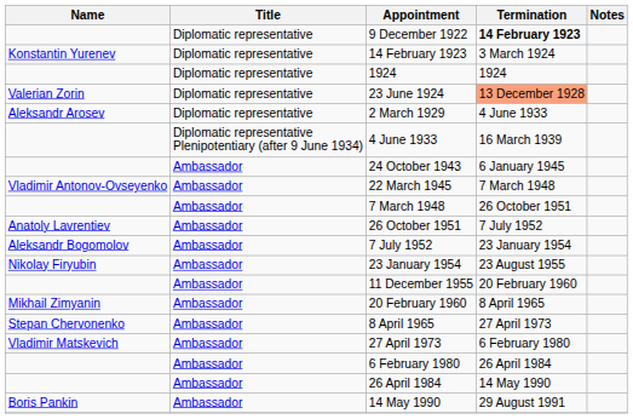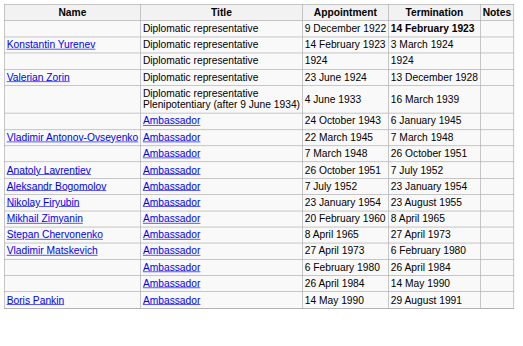 <table class="wikitable">
 <tr valign="middle">
 <th>Name</th>
 <th>Title</th>
 <th>Appointment</th>
 <th>Termination</th>
 <th>Notes</th>
 </tr>
 <tr>
 <td></td>
 <td>Diplomatic representative</td>
 <td>9 December 1922</td>
 <td><strong>14 February 1923</strong></td>
 <td></td>
 </tr>
 <tr>
 <td><a href='#'>Konstantin Yurenev</a></td>
 <td>Diplomatic representative</td>
 <td>14 February 1923</td>
 <td>3 March 1924</td>
 <td></td>
 </tr>
 <tr>
 <td></td>
 <td>Diplomatic representative</td>
 <td>1924</td>
 <td>1924</td>
 <td></td>
 </tr>
 <tr>
 <td><a href='#'>Valerian Zorin</a></td>
 <td>Diplomatic representative</td>
 <td>23 June 1924</td>
-<td style="background: lightsalmon;">13 December 1928</td>
-<td></td>
-</tr>
-<tr>
-<td><a href='#'>Aleksandr Arosev</a></td>
-<td>Diplomatic representative</td>
-<td>2 March 1929</td>
-<td>4 June 1933</td>
+<td>13 December 1928</td>
 <td></td>
 </tr>
 <tr>
 <td></td>
 <td>Diplomatic representative<br>Plenipotentiary (after 9 June 1934)</td>
 <td>4 June 1933</td>
 <td>16 March 1939</td>
 <td></td>
 </tr>
 <tr>
 <td></td>
 <td><a href='#'>Ambassador</a></td>
 <td>24 October 1943</td>
 <td>6 January 1945</td>
 <td></td>
 </tr>
 <tr>
 <td><a href='#'>Vladimir Antonov-Ovseyenko</a></td>
 <td><a href='#'>Ambassador</a></td>
 <td>22 March 1945</td>
 <td>7 March 1948</td>
 <td></td>
 </tr>
 <tr>
 <td></td>
 <td><a href='#'>Ambassador</a></td>
 <td>7 March 1948</td>
 <td>26 October 1951</td>
 <td></td>
 </tr>
 <tr>
 <td><a href='#'>Anatoly Lavrentiev</a></td>
 <td><a href='#'>Ambassador</a></td>
 <td>26 October 1951</td>
 <td>7 July 1952</td>
 <td></td>
 </tr>
 <tr>
 <td><a href='#'>Aleksandr Bogomolov</a></td>
 <td><a href='#'>Ambassador</a></td>
 <td>7 July 1952</td>
 <td>23 January 1954</td>
 <td></td>
 </tr>
 <tr>
 <td><a href='#'>Nikolay Firyubin</a></td>
 <td><a href='#'>Ambassador</a></td>
 <td>23 January 1954</td>
 <td>23 August 1955</td>
 <td></td>
 </tr>
 <tr>
-<td></td>
-<td><a href='#'>Ambassador</a></td>
-<td>11 December 1955</td>
-<td>20 February 1960</td>
-<td></td>
-</tr>
-<tr>
 <td><a href='#'>Mikhail Zimyanin</a></td>
 <td><a href='#'>Ambassador</a></td>
 <td>20 February 1960</td>
 <td>8 April 1965</td>
 <td></td>
 </tr>
 <tr>
 <td><a href='#'>Stepan Chervonenko</a></td>
 <td><a href='#'>Ambassador</a></td>
 <td>8 April 1965</td>
 <td>27 April 1973</td>
 <td></td>
 </tr>
 <tr>
 <td><a href='#'>Vladimir Matskevich</a></td>
 <td><a href='#'>Ambassador</a></td>
 <td>27 April 1973</td>
 <td>6 February 1980</td>
 <td></td>
 </tr>
 <tr>
 <td></td>
 <td><a href='#'>Ambassador</a></td>
 <td>6 February 1980</td>
 <td>26 April 1984</td>
 <td></td>
 </tr>
 <tr>
 <td></td>
 <td><a href='#'>Ambassador</a></td>
 <td>26 April 1984</td>
 <td>14 May 1990</td>
 <td></td>
 </tr>
 <tr>
 <td><a href='#'>Boris Pankin</a></td>
 <td><a href='#'>Ambassador</a></td>
 <td>14 May 1990</td>
 <td>29 August 1991</td>
 <td></td>
 </tr>
 <tr>
 </tr>
 </table>
